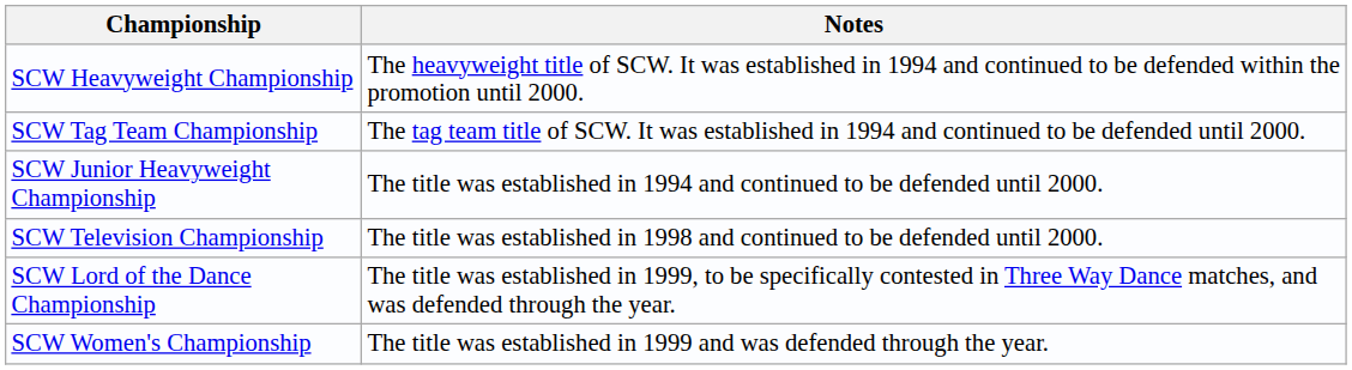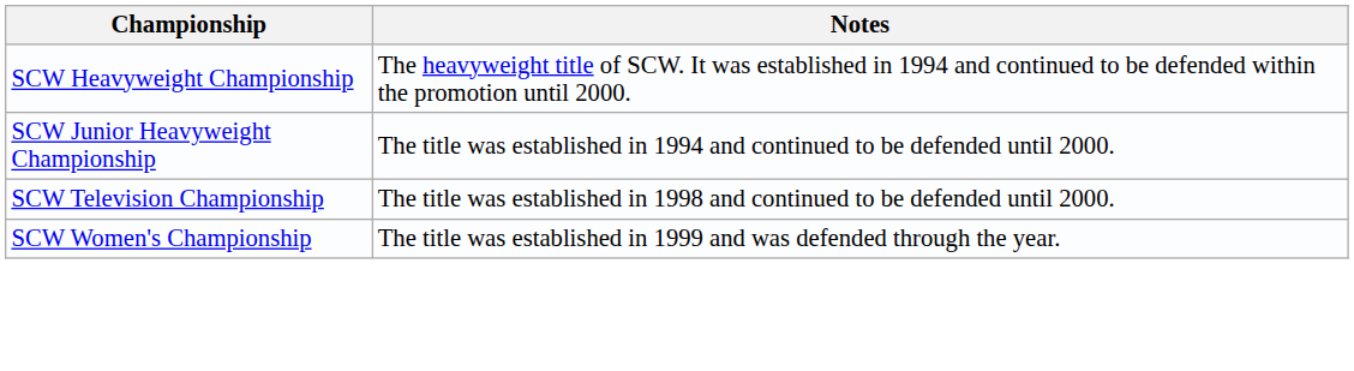 <table class="wikitable" style="background:#fcfdff;">
 <tr>
 <th>Championship</th>
 <th>Notes</th>
 </tr>
 <tr>
 <td><a href='#'>SCW Heavyweight Championship</a></td>
 <td>The <a href='#'>heavyweight title</a> of SCW. It was established in 1994 and continued to be defended within the promotion until 2000.</td>
 </tr>
 <tr>
-<td><a href='#'>SCW Tag Team Championship</a></td>
-<td>The <a href='#'>tag team title</a> of SCW. It was established in 1994 and continued to be defended until 2000.</td>
-</tr>
-<tr>
 <td><a href='#'>SCW Junior Heavyweight Championship</a></td>
 <td>The title was established in 1994 and continued to be defended until 2000.</td>
 </tr>
 <tr>
 <td><a href='#'>SCW Television Championship</a></td>
 <td>The title was established in 1998 and continued to be defended until 2000.</td>
 </tr>
 <tr>
-<td><a href='#'>SCW Lord of the Dance Championship</a></td>
-<td>The title was established in 1999, to be specifically contested in <a href='#'>Three Way Dance</a> matches, and was defended through the year.</td>
-</tr>
-<tr>
 <td><a href='#'>SCW Women's Championship</a></td>
 <td>The title was established in 1999 and was defended through the year.</td>
 </tr>
 </table>
